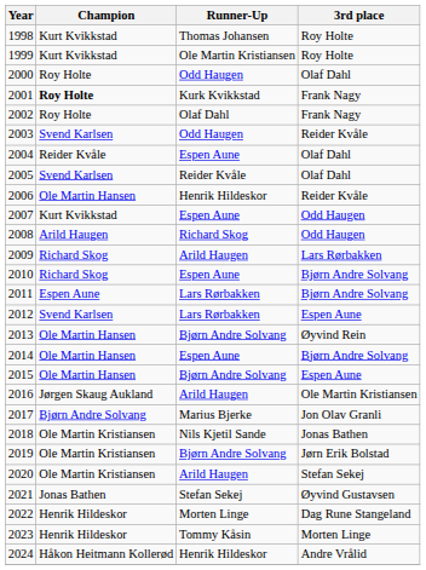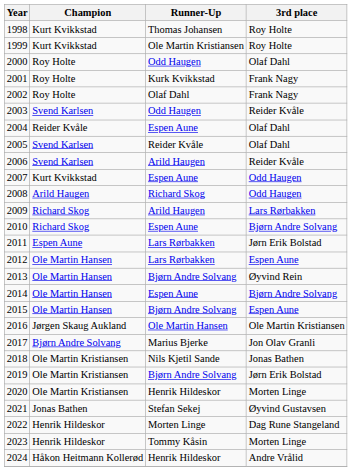 <table class="wikitable">
 <tr>
 <th>Year</th>
 <th>Champion</th>
 <th>Runner-Up</th>
 <th>3rd  place</th>
 </tr>
 <tr>
 <td>1998</td>
 <td> Kurt Kvikkstad</td>
 <td> Thomas Johansen</td>
 <td> Roy Holte</td>
 </tr>
 <tr>
 <td>1999</td>
 <td> Kurt Kvikkstad</td>
 <td> Ole Martin Kristiansen</td>
 <td> Roy Holte</td>
 </tr>
 <tr>
 <td>2000</td>
 <td> Roy Holte</td>
 <td> <a href='#'>Odd Haugen</a></td>
 <td> Olaf Dahl</td>
 </tr>
 <tr>
 <td>2001</td>
-<td><strong> Roy Holte</strong></td>
+<td> Roy Holte</td>
 <td> Kurk Kvikkstad</td>
 <td> Frank Nagy</td>
 </tr>
 <tr>
 <td>2002</td>
 <td> Roy Holte</td>
 <td> Olaf Dahl</td>
 <td> Frank Nagy</td>
 </tr>
 <tr>
 <td>2003</td>
 <td> <a href='#'>Svend Karlsen</a></td>
 <td> <a href='#'>Odd Haugen</a></td>
 <td> Reider Kvåle</td>
 </tr>
 <tr>
 <td>2004</td>
 <td> Reider Kvåle</td>
 <td> <a href='#'>Espen Aune</a></td>
 <td> Olaf Dahl</td>
 </tr>
 <tr>
 <td>2005</td>
 <td> <a href='#'>Svend Karlsen</a></td>
 <td> Reider Kvåle</td>
 <td> Olaf Dahl</td>
 </tr>
 <tr>
 <td>2006</td>
-<td> <a href='#'>Ole Martin Hansen</a></td>
-<td> Henrik Hildeskor</td>
+<td> <a href='#'>Svend Karlsen</a></td>
+<td> <a href='#'>Arild Haugen</a></td>
 <td> Reider Kvåle</td>
 </tr>
 <tr>
 <td>2007</td>
 <td> Kurt Kvikkstad</td>
 <td> <a href='#'>Espen Aune</a></td>
 <td> <a href='#'>Odd Haugen</a></td>
 </tr>
 <tr>
 <td>2008</td>
 <td> <a href='#'>Arild Haugen</a></td>
 <td> <a href='#'>Richard Skog</a></td>
 <td> <a href='#'>Odd Haugen</a></td>
 </tr>
 <tr>
 <td>2009</td>
 <td> <a href='#'>Richard Skog</a></td>
 <td> <a href='#'>Arild Haugen</a></td>
 <td> <a href='#'>Lars Rørbakken</a></td>
 </tr>
 <tr>
 <td>2010</td>
 <td> <a href='#'>Richard Skog</a></td>
 <td> <a href='#'>Espen Aune</a></td>
 <td> <a href='#'>Bjørn Andre Solvang</a></td>
 </tr>
 <tr>
 <td>2011</td>
 <td> <a href='#'>Espen Aune</a></td>
 <td> <a href='#'>Lars Rørbakken </a></td>
-<td> <a href='#'>Bjørn Andre Solvang</a></td>
+<td> Jørn Erik Bolstad</td>
 </tr>
 <tr>
 <td>2012</td>
-<td> <a href='#'>Svend Karlsen</a></td>
+<td> <a href='#'>Ole Martin Hansen</a></td>
 <td> <a href='#'>Lars Rørbakken</a></td>
 <td> <a href='#'>Espen Aune</a></td>
 </tr>
 <tr>
 <td>2013</td>
 <td> <a href='#'>Ole Martin Hansen</a></td>
 <td> <a href='#'>Bjørn Andre Solvang</a></td>
 <td> Øyvind Rein</td>
 </tr>
 <tr>
 <td>2014</td>
 <td> <a href='#'>Ole Martin Hansen</a></td>
 <td> <a href='#'>Espen Aune</a></td>
 <td> <a href='#'>Bjørn Andre Solvang</a></td>
 </tr>
 <tr>
 <td>2015</td>
 <td> <a href='#'>Ole Martin Hansen</a></td>
 <td> <a href='#'>Bjørn Andre Solvang</a></td>
 <td> <a href='#'>Espen Aune</a></td>
 </tr>
 <tr>
 <td>2016</td>
 <td> Jørgen Skaug Aukland</td>
-<td> <a href='#'>Arild Haugen</a></td>
+<td> <a href='#'>Ole Martin Hansen</a></td>
 <td> Ole Martin Kristiansen</td>
 </tr>
 <tr>
 <td>2017</td>
 <td> <a href='#'>Bjørn Andre Solvang</a></td>
 <td> Marius Bjerke</td>
 <td> Jon Olav Granli</td>
 </tr>
 <tr>
 <td>2018</td>
 <td> Ole Martin Kristiansen</td>
 <td> Nils Kjetil Sande</td>
 <td> Jonas Bathen</td>
 </tr>
 <tr>
 <td>2019</td>
 <td> Ole Martin Kristiansen</td>
 <td> <a href='#'>Bjørn Andre Solvang</a></td>
 <td> Jørn Erik Bolstad</td>
 </tr>
 <tr>
 <td>2020</td>
 <td> Ole Martin Kristiansen</td>
-<td> <a href='#'>Arild Haugen</a></td>
-<td> Stefan Sekej</td>
+<td> Henrik Hildeskor</td>
+<td> Morten Linge</td>
 </tr>
 <tr>
 <td>2021</td>
 <td> Jonas Bathen</td>
 <td> Stefan Sekej</td>
 <td> Øyvind Gustavsen</td>
 </tr>
 <tr>
 <td>2022</td>
 <td> Henrik Hildeskor</td>
 <td> Morten Linge</td>
 <td> Dag Rune Stangeland</td>
 </tr>
 <tr>
 <td>2023</td>
 <td> Henrik Hildeskor</td>
 <td> Tommy Kåsin</td>
 <td> Morten Linge</td>
 </tr>
 <tr>
 <td>2024</td>
 <td> Håkon Heitmann Kollerød</td>
 <td> Henrik Hildeskor</td>
 <td> Andre Vrålid</td>
 </tr>
 <tr>
 </tr>
 </table>
